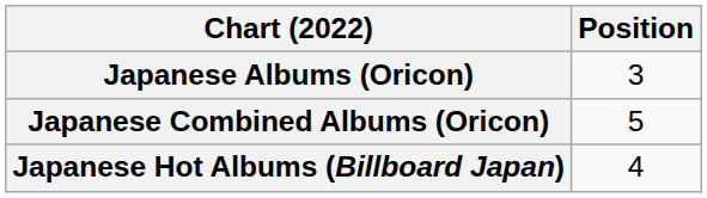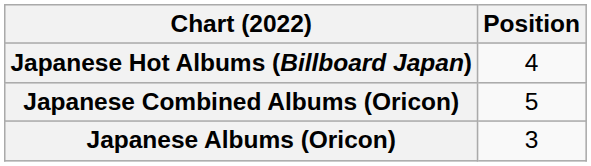 <table class="wikitable sortable plainrowheaders" style="text-align:center">
 <tr>
 <th scope="col">Chart (2022)</th>
 <th scope="col">Position</th>
 </tr>
 <tr>
-<th scope="row">Japanese Albums (Oricon)</th>
-<td>3</td>
+<th scope="row">Japanese Hot Albums (<em>Billboard Japan</em>)</th>
+<td>4</td>
 </tr>
 <tr>
 <th scope="row">Japanese Combined Albums (Oricon)</th>
 <td>5</td>
 </tr>
 <tr>
-<th scope="row">Japanese Hot Albums (<em>Billboard Japan</em>)</th>
-<td>4</td>
+<th scope="row">Japanese Albums (Oricon)</th>
+<td>3</td>
 </tr>
 </table>
